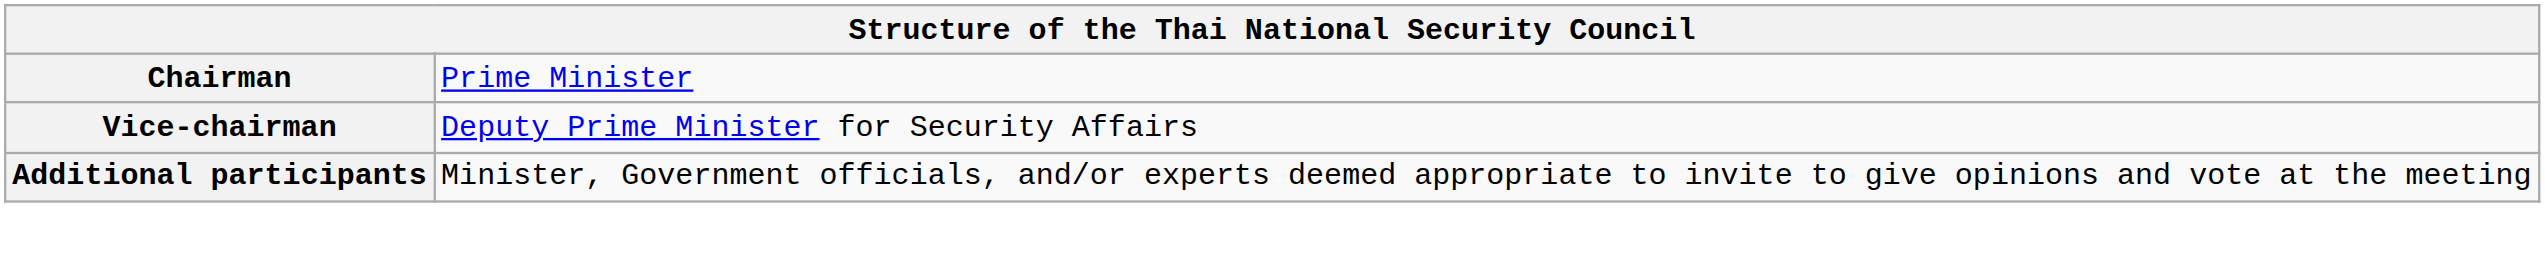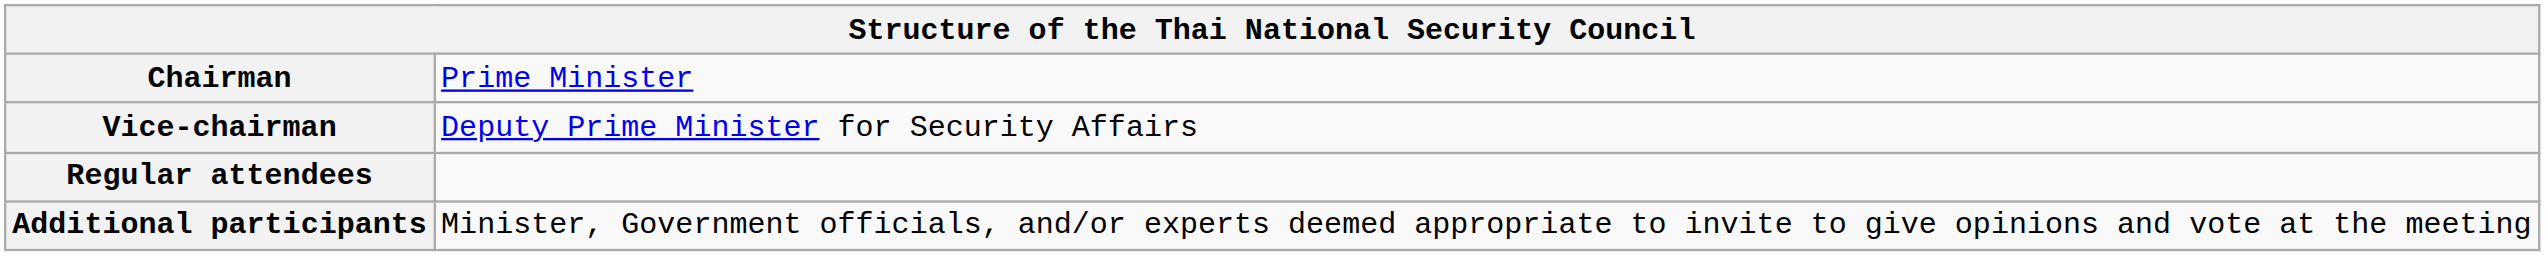 <table class=wikitable>
 <tr>
 <th colspan="2">Structure of the Thai National Security Council</th>
 </tr>
 <tr>
 <th>Chairman</th>
 <td><a href='#'>Prime Minister</a></td>
 </tr>
 <tr>
 <th>Vice-chairman</th>
 <td><a href='#'>Deputy Prime Minister</a> for Security Affairs</td>
 </tr>
 <tr>
+<th>Regular attendees</th>
+<td></td>
+</tr>
+<tr>
 <th>Additional participants</th>
 <td>Minister, Government officials, and/or experts deemed appropriate to invite to give opinions and vote at the meeting</td>
 </tr>
 </table>
